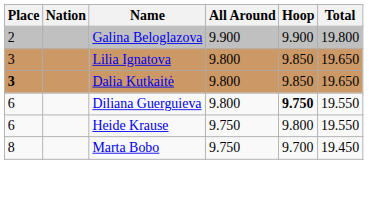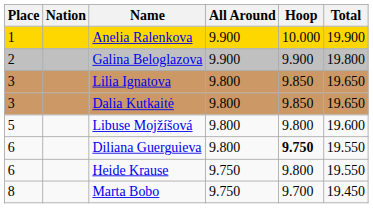 <table class="wikitable">
 <tr>
 <th>Place</th>
 <th>Nation</th>
 <th>Name</th>
 <th>All Around</th>
 <th>Hoop</th>
 <th>Total</th>
+</tr>
+<tr bgcolor=gold>
+<td>1</td>
+<td></td>
+<td><a href='#'>Anelia Ralenkova</a></td>
+<td>9.900</td>
+<td>10.000</td>
+<td>19.900</td>
 </tr>
 <tr bgcolor=silver>
 <td>2</td>
 <td></td>
 <td><a href='#'>Galina Beloglazova</a></td>
 <td>9.900</td>
 <td>9.900</td>
 <td>19.800</td>
 </tr>
 <tr bgcolor=cc9966>
 <td>3</td>
 <td></td>
 <td><a href='#'>Lilia Ignatova</a></td>
 <td>9.800</td>
 <td>9.850</td>
 <td>19.650</td>
 </tr>
 <tr bgcolor=cc9966>
-<td><strong>3</strong></td>
+<td>3</td>
 <td></td>
 <td><a href='#'>Dalia Kutkaitė</a></td>
 <td>9.800</td>
 <td>9.850</td>
 <td>19.650</td>
+</tr>
+<tr>
+<td>5</td>
+<td></td>
+<td><a href='#'>Libuse Mojžíšová</a></td>
+<td>9.800</td>
+<td>9.800</td>
+<td>19.600</td>
 </tr>
 <tr>
 <td>6</td>
 <td></td>
 <td><a href='#'>Diliana Guerguieva</a></td>
 <td>9.800</td>
 <td><strong>9.750</strong></td>
 <td>19.550</td>
 </tr>
 <tr>
 <td>6</td>
 <td></td>
 <td><a href='#'>Heide Krause</a></td>
 <td>9.750</td>
 <td>9.800</td>
 <td>19.550</td>
 </tr>
 <tr>
 <td>8</td>
 <td></td>
 <td><a href='#'>Marta Bobo</a></td>
 <td>9.750</td>
 <td>9.700</td>
 <td>19.450</td>
 </tr>
 </table>
